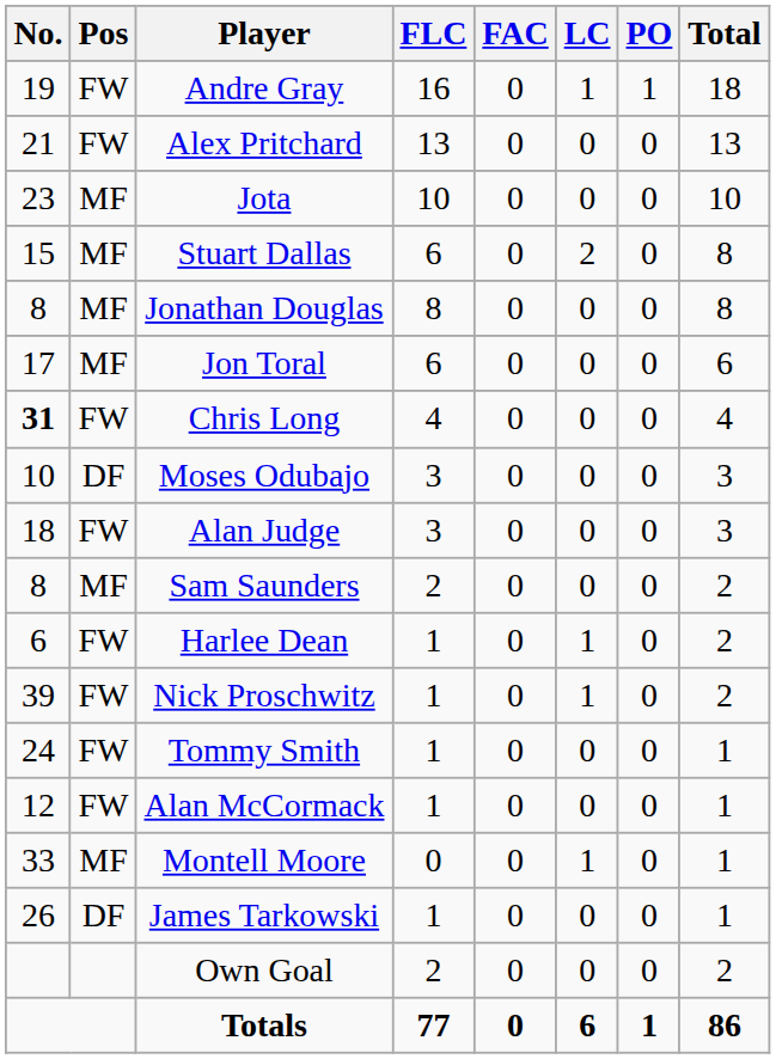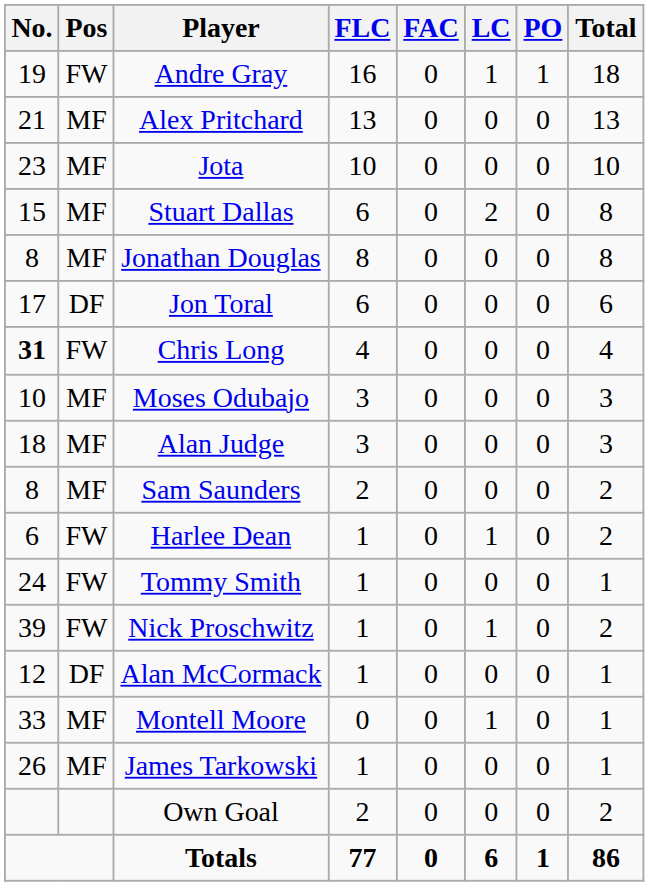 <table class="wikitable"  style="text-align:center; border:1px #aaa solid; font-size:95%;">
 <tr>
 <th>No.</th>
 <th>Pos</th>
 <th>Player</th>
 <th><a href='#'>FLC</a></th>
 <th><a href='#'>FAC</a></th>
 <th><a href='#'>LC</a></th>
 <th><a href='#'>PO</a></th>
 <th>Total</th>
 </tr>
 <tr>
 <td>19</td>
 <td>FW</td>
 <td><a href='#'>Andre Gray</a></td>
 <td>16</td>
 <td>0</td>
 <td>1</td>
 <td>1</td>
 <td>18</td>
 </tr>
 <tr>
 <td>21</td>
-<td>FW</td>
+<td>MF</td>
 <td><a href='#'>Alex Pritchard</a></td>
 <td>13</td>
 <td>0</td>
 <td>0</td>
 <td>0</td>
 <td>13</td>
 </tr>
 <tr>
 <td>23</td>
 <td>MF</td>
 <td><a href='#'>Jota</a></td>
 <td>10</td>
 <td>0</td>
 <td>0</td>
 <td>0</td>
 <td>10</td>
 </tr>
 <tr>
 <td>15</td>
 <td>MF</td>
 <td><a href='#'>Stuart Dallas</a></td>
 <td>6</td>
 <td>0</td>
 <td>2</td>
 <td>0</td>
 <td>8</td>
 </tr>
 <tr>
 <td>8</td>
 <td>MF</td>
 <td><a href='#'>Jonathan Douglas</a></td>
 <td>8</td>
 <td>0</td>
 <td>0</td>
 <td>0</td>
 <td>8</td>
 </tr>
 <tr>
 <td>17</td>
-<td>MF</td>
+<td>DF</td>
 <td><a href='#'>Jon Toral</a></td>
 <td>6</td>
 <td>0</td>
 <td>0</td>
 <td>0</td>
 <td>6</td>
 </tr>
 <tr>
 <td><strong>31</strong></td>
 <td>FW</td>
 <td><a href='#'>Chris Long</a></td>
 <td>4</td>
 <td>0</td>
 <td>0</td>
 <td>0</td>
 <td>4</td>
 </tr>
 <tr>
 <td>10</td>
-<td>DF</td>
+<td>MF</td>
 <td><a href='#'>Moses Odubajo</a></td>
 <td>3</td>
 <td>0</td>
 <td>0</td>
 <td>0</td>
 <td>3</td>
 </tr>
 <tr>
 <td>18</td>
-<td>FW</td>
+<td>MF</td>
 <td><a href='#'>Alan Judge</a></td>
 <td>3</td>
 <td>0</td>
 <td>0</td>
 <td>0</td>
 <td>3</td>
 </tr>
 <tr>
 <td>8</td>
 <td>MF</td>
 <td><a href='#'>Sam Saunders</a></td>
 <td>2</td>
 <td>0</td>
 <td>0</td>
 <td>0</td>
 <td>2</td>
 </tr>
 <tr>
 <td>6</td>
 <td>FW</td>
 <td><a href='#'>Harlee Dean</a></td>
 <td>1</td>
 <td>0</td>
 <td>1</td>
 <td>0</td>
 <td>2</td>
 </tr>
 <tr>
+<td>24</td>
+<td>FW</td>
+<td><a href='#'>Tommy Smith</a></td>
+<td>1</td>
+<td>0</td>
+<td>0</td>
+<td>0</td>
+<td>1</td>
+</tr>
+<tr>
 <td>39</td>
 <td>FW</td>
 <td><a href='#'>Nick Proschwitz</a></td>
 <td>1</td>
 <td>0</td>
 <td>1</td>
 <td>0</td>
 <td>2</td>
 </tr>
 <tr>
-<td>24</td>
-<td>FW</td>
-<td><a href='#'>Tommy Smith</a></td>
-<td>1</td>
-<td>0</td>
-<td>0</td>
-<td>0</td>
-<td>1</td>
-</tr>
-<tr>
 <td>12</td>
-<td>FW</td>
+<td>DF</td>
 <td><a href='#'>Alan McCormack</a></td>
 <td>1</td>
 <td>0</td>
 <td>0</td>
 <td>0</td>
 <td>1</td>
 </tr>
 <tr>
 <td>33</td>
 <td>MF</td>
 <td><a href='#'>Montell Moore</a></td>
 <td>0</td>
 <td>0</td>
 <td>1</td>
 <td>0</td>
 <td>1</td>
 </tr>
 <tr>
 <td>26</td>
-<td>DF</td>
+<td>MF</td>
 <td><a href='#'>James Tarkowski</a></td>
 <td>1</td>
 <td>0</td>
 <td>0</td>
 <td>0</td>
 <td>1</td>
 </tr>
 <tr>
 <td></td>
 <td></td>
 <td>Own Goal</td>
 <td>2</td>
 <td>0</td>
 <td>0</td>
 <td>0</td>
 <td>2</td>
 </tr>
 <tr>
 <td colspan="2"></td>
 <td><strong>Totals</strong></td>
 <td><strong>77</strong></td>
 <td><strong>0</strong></td>
 <td><strong>6</strong></td>
 <td><strong>1</strong></td>
 <td><strong>86</strong></td>
 </tr>
 </table>
